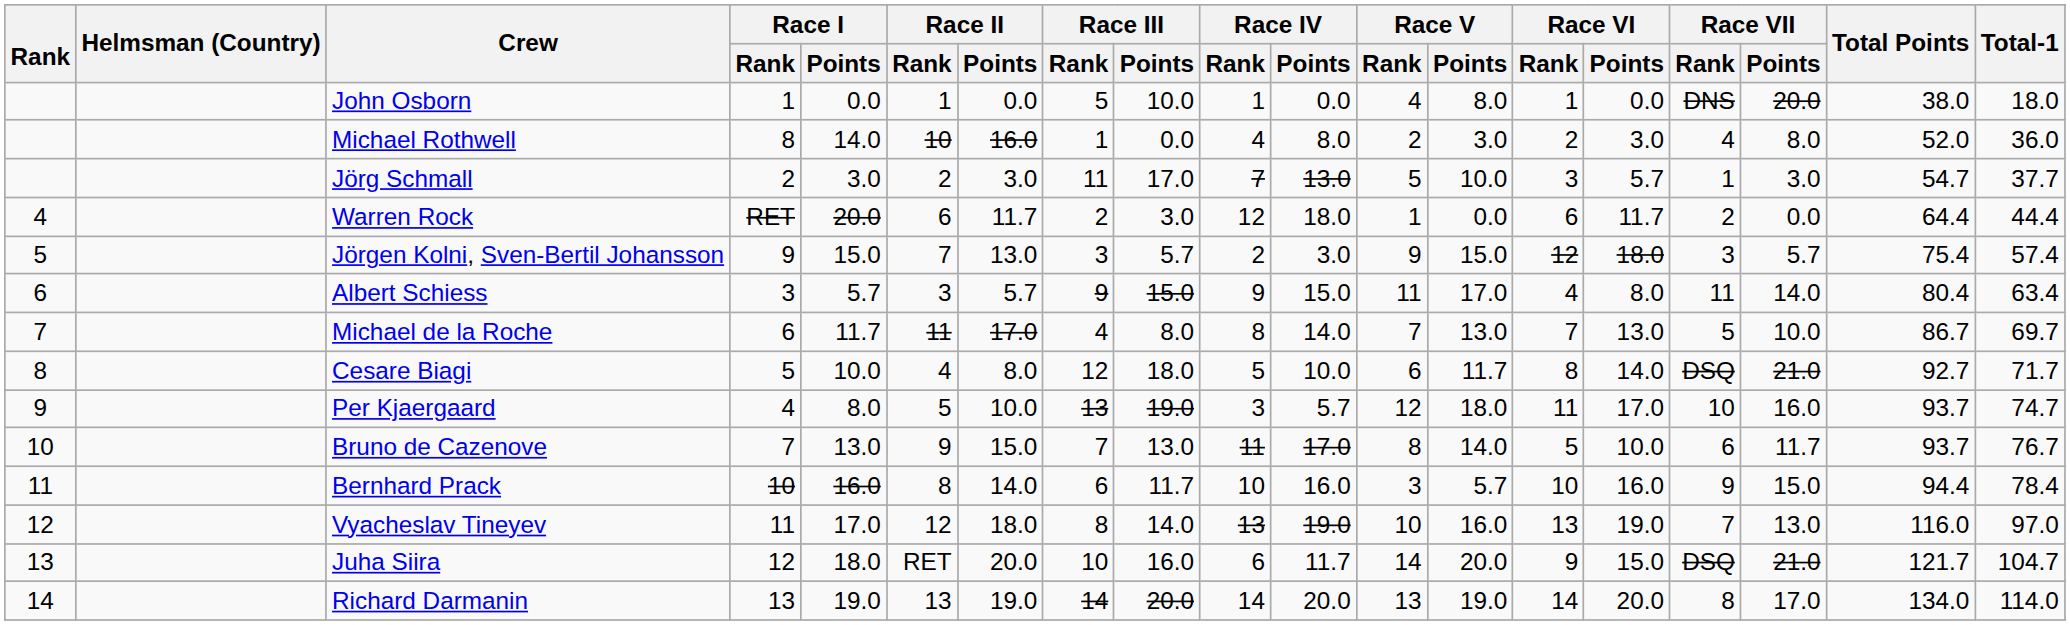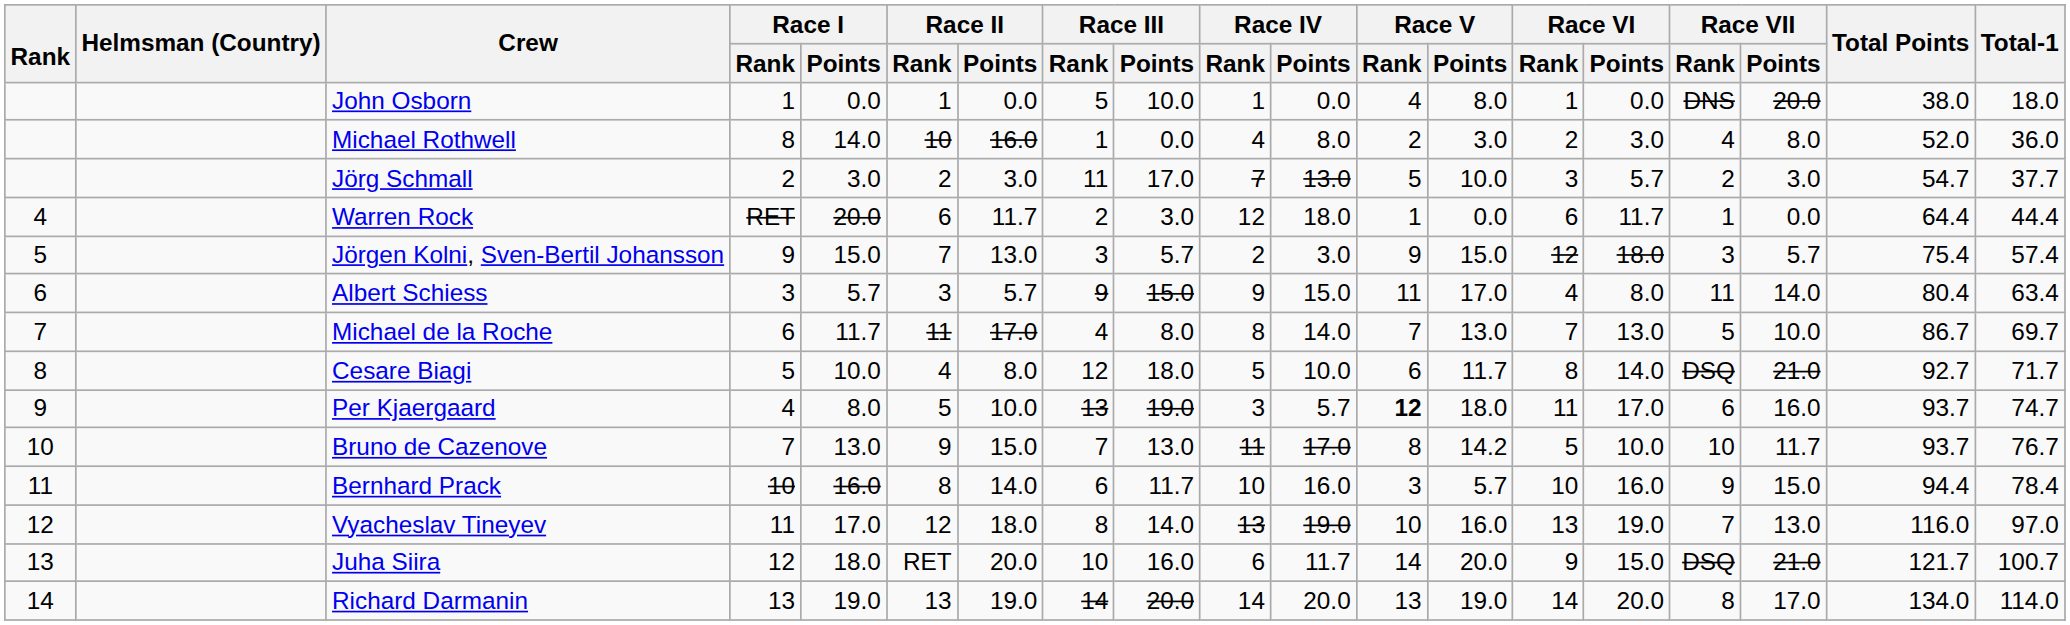 <table class="wikitable" style="text-align:right; font-size:90%">
 <tr>
 <th rowspan="2"><br>Rank</th>
 <th rowspan="2">Helmsman (Country)</th>
 <th rowspan="2">Crew</th>
 <th colspan="2">Race I</th>
 <th colspan="2">Race II</th>
 <th colspan="2">Race III</th>
 <th colspan="2">Race IV</th>
 <th colspan="2">Race V</th>
 <th colspan="2">Race VI</th>
 <th colspan="2">Race VII</th>
 <th rowspan="2">Total Points</th>
 <th rowspan="2">Total-1</th>
 </tr>
 <tr>
 <th>Rank</th>
 <th>Points</th>
 <th>Rank</th>
 <th>Points</th>
 <th>Rank</th>
 <th>Points</th>
 <th>Rank</th>
 <th>Points</th>
 <th>Rank</th>
 <th>Points</th>
 <th>Rank</th>
 <th>Points</th>
 <th>Rank</th>
 <th>Points</th>
 </tr>
 <tr>
 <td align=center></td>
 <td align=left></td>
 <td align=left><a href='#'>John Osborn</a> </td>
 <td>1</td>
 <td>0.0</td>
 <td>1</td>
 <td>0.0</td>
 <td>5</td>
 <td>10.0</td>
 <td>1</td>
 <td>0.0</td>
 <td>4</td>
 <td>8.0</td>
 <td>1</td>
 <td>0.0</td>
 <td><s>DNS</s></td>
 <td><s>20.0</s></td>
 <td>38.0</td>
 <td>18.0</td>
 </tr>
 <tr>
 <td align=center></td>
 <td align=left></td>
 <td align=left><a href='#'>Michael Rothwell</a> </td>
 <td>8</td>
 <td>14.0</td>
 <td><s>10</s></td>
 <td><s>16.0</s></td>
 <td>1</td>
 <td>0.0</td>
 <td>4</td>
 <td>8.0</td>
 <td>2</td>
 <td>3.0</td>
 <td>2</td>
 <td>3.0</td>
 <td>4</td>
 <td>8.0</td>
 <td>52.0</td>
 <td>36.0</td>
 </tr>
 <tr>
 <td align=center></td>
 <td align=left></td>
 <td align=left><a href='#'>Jörg Schmall</a> </td>
 <td>2</td>
 <td>3.0</td>
 <td>2</td>
 <td>3.0</td>
 <td>11</td>
 <td>17.0</td>
 <td><s>7</s></td>
 <td><s>13.0</s></td>
 <td>5</td>
 <td>10.0</td>
 <td>3</td>
 <td>5.7</td>
-<td>1</td>
+<td>2</td>
 <td>3.0</td>
 <td>54.7</td>
 <td>37.7</td>
 </tr>
 <tr>
 <td align=center>4</td>
 <td align=left></td>
 <td align=left><a href='#'>Warren Rock</a> </td>
 <td><s>RET</s></td>
 <td><s>20.0</s></td>
 <td>6</td>
 <td>11.7</td>
 <td>2</td>
 <td>3.0</td>
 <td>12</td>
 <td>18.0</td>
 <td>1</td>
 <td>0.0</td>
 <td>6</td>
 <td>11.7</td>
-<td>2</td>
+<td>1</td>
 <td>0.0</td>
 <td>64.4</td>
 <td>44.4</td>
 </tr>
 <tr>
 <td align=center>5</td>
 <td align=left></td>
 <td align=left><a href='#'>Jörgen Kolni</a>, <a href='#'>Sven-Bertil Johansson</a> </td>
 <td>9</td>
 <td>15.0</td>
 <td>7</td>
 <td>13.0</td>
 <td>3</td>
 <td>5.7</td>
 <td>2</td>
 <td>3.0</td>
 <td>9</td>
 <td>15.0</td>
 <td><s>12</s></td>
 <td><s>18.0</s></td>
 <td>3</td>
 <td>5.7</td>
 <td>75.4</td>
 <td>57.4</td>
 </tr>
 <tr>
 <td align=center>6</td>
 <td align=left></td>
 <td align=left><a href='#'>Albert Schiess</a> </td>
 <td>3</td>
 <td>5.7</td>
 <td>3</td>
 <td>5.7</td>
 <td><s>9</s></td>
 <td><s>15.0</s></td>
 <td>9</td>
 <td>15.0</td>
 <td>11</td>
 <td>17.0</td>
 <td>4</td>
 <td>8.0</td>
 <td>11</td>
 <td>14.0</td>
 <td>80.4</td>
 <td>63.4</td>
 </tr>
 <tr>
 <td align=center>7</td>
 <td align=left></td>
 <td align=left><a href='#'>Michael de la Roche</a> </td>
 <td>6</td>
 <td>11.7</td>
 <td><s>11</s></td>
 <td><s>17.0</s></td>
 <td>4</td>
 <td>8.0</td>
 <td>8</td>
 <td>14.0</td>
 <td>7</td>
 <td>13.0</td>
 <td>7</td>
 <td>13.0</td>
 <td>5</td>
 <td>10.0</td>
 <td>86.7</td>
 <td>69.7</td>
 </tr>
 <tr>
 <td align=center>8</td>
 <td align=left></td>
 <td align=left><a href='#'>Cesare Biagi</a> </td>
 <td>5</td>
 <td>10.0</td>
 <td>4</td>
 <td>8.0</td>
 <td>12</td>
 <td>18.0</td>
 <td>5</td>
 <td>10.0</td>
 <td>6</td>
 <td>11.7</td>
 <td>8</td>
 <td>14.0</td>
 <td><s>DSQ</s></td>
 <td><s>21.0</s></td>
 <td>92.7</td>
 <td>71.7</td>
 </tr>
 <tr>
 <td align=center>9</td>
 <td align=left></td>
 <td align=left><a href='#'>Per Kjaergaard</a> </td>
 <td>4</td>
 <td>8.0</td>
 <td>5</td>
 <td>10.0</td>
 <td><s>13</s></td>
 <td><s>19.0</s></td>
 <td>3</td>
 <td>5.7</td>
-<td>12</td>
+<td><strong>12</strong></td>
 <td>18.0</td>
 <td>11</td>
 <td>17.0</td>
-<td>10</td>
+<td>6</td>
 <td>16.0</td>
 <td>93.7</td>
 <td>74.7</td>
 </tr>
 <tr>
 <td align=center>10</td>
 <td align=left></td>
 <td align=left><a href='#'>Bruno de Cazenove</a> </td>
 <td>7</td>
 <td>13.0</td>
 <td>9</td>
 <td>15.0</td>
 <td>7</td>
 <td>13.0</td>
 <td><s>11</s></td>
 <td><s>17.0</s></td>
 <td>8</td>
-<td>14.0</td>
+<td>14.2</td>
 <td>5</td>
 <td>10.0</td>
-<td>6</td>
+<td>10</td>
 <td>11.7</td>
 <td>93.7</td>
 <td>76.7</td>
 </tr>
 <tr>
 <td align=center>11</td>
 <td align=left></td>
 <td align=left><a href='#'>Bernhard Prack</a> </td>
 <td><s>10</s></td>
 <td><s>16.0</s></td>
 <td>8</td>
 <td>14.0</td>
 <td>6</td>
 <td>11.7</td>
 <td>10</td>
 <td>16.0</td>
 <td>3</td>
 <td>5.7</td>
 <td>10</td>
 <td>16.0</td>
 <td>9</td>
 <td>15.0</td>
 <td>94.4</td>
 <td>78.4</td>
 </tr>
 <tr>
 <td align=center>12</td>
 <td align=left></td>
 <td align=left><a href='#'>Vyacheslav Tineyev</a> </td>
 <td>11</td>
 <td>17.0</td>
 <td>12</td>
 <td>18.0</td>
 <td>8</td>
 <td>14.0</td>
 <td><s>13</s></td>
 <td><s>19.0</s></td>
 <td>10</td>
 <td>16.0</td>
 <td>13</td>
 <td>19.0</td>
 <td>7</td>
 <td>13.0</td>
 <td>116.0</td>
 <td>97.0</td>
 </tr>
 <tr>
 <td align=center>13</td>
 <td align=left></td>
 <td align=left><a href='#'>Juha Siira</a> </td>
 <td>12</td>
 <td>18.0</td>
 <td>RET</td>
 <td>20.0</td>
 <td>10</td>
 <td>16.0</td>
 <td>6</td>
 <td>11.7</td>
 <td>14</td>
 <td>20.0</td>
 <td>9</td>
 <td>15.0</td>
 <td><s>DSQ</s></td>
 <td><s>21.0</s></td>
 <td>121.7</td>
-<td>104.7</td>
+<td>100.7</td>
 </tr>
 <tr>
 <td align=center>14</td>
 <td align=left></td>
 <td align=left><a href='#'>Richard Darmanin</a> </td>
 <td>13</td>
 <td>19.0</td>
 <td>13</td>
 <td>19.0</td>
 <td><s>14</s></td>
 <td><s>20.0</s></td>
 <td>14</td>
 <td>20.0</td>
 <td>13</td>
 <td>19.0</td>
 <td>14</td>
 <td>20.0</td>
 <td>8</td>
 <td>17.0</td>
 <td>134.0</td>
 <td>114.0</td>
 </tr>
 </table>
